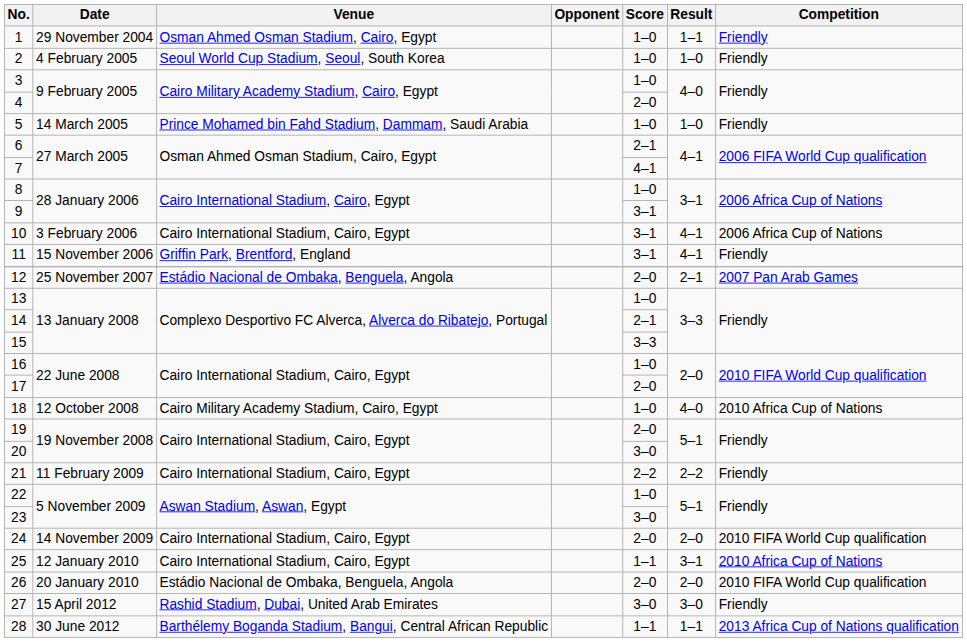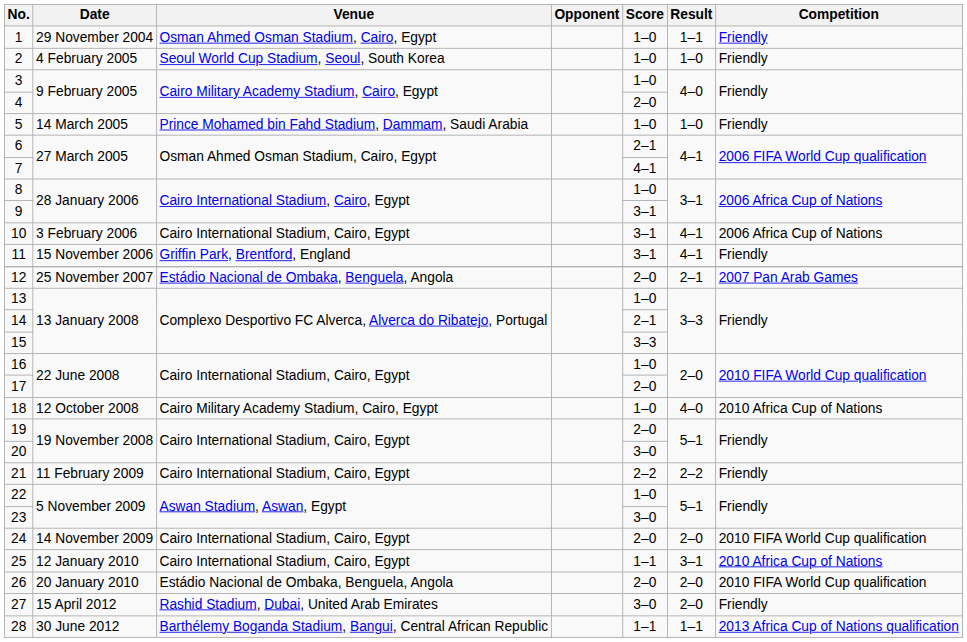 <table class="wikitable sortable">
 <tr>
 <th scope="col">No.</th>
 <th scope="col">Date</th>
 <th scope="col">Venue</th>
 <th scope="col">Opponent</th>
 <th scope="col">Score</th>
 <th scope="col">Result</th>
 <th scope="col">Competition</th>
 </tr>
 <tr>
 <td align="center">1</td>
 <td>29 November 2004</td>
 <td><a href='#'>Osman Ahmed Osman Stadium</a>, <a href='#'>Cairo</a>, Egypt</td>
 <td></td>
 <td align="center">1–0</td>
 <td align="center">1–1</td>
 <td><a href='#'>Friendly</a></td>
 </tr>
 <tr>
 <td align="center">2</td>
 <td>4 February 2005</td>
 <td><a href='#'>Seoul World Cup Stadium</a>, <a href='#'>Seoul</a>, South Korea</td>
 <td></td>
 <td align="center">1–0</td>
 <td align="center">1–0</td>
 <td>Friendly</td>
 </tr>
 <tr>
 <td align="center">3</td>
 <td rowspan="2">9 February 2005</td>
 <td rowspan="2"><a href='#'>Cairo Military Academy Stadium</a>, <a href='#'>Cairo</a>, Egypt</td>
 <td rowspan="2"></td>
 <td align="center">1–0</td>
 <td rowspan="2" align="center">4–0</td>
 <td rowspan="2">Friendly</td>
 </tr>
 <tr>
 <td align="center">4</td>
 <td align="center">2–0</td>
 </tr>
 <tr>
 <td align="center">5</td>
 <td>14 March 2005</td>
 <td><a href='#'>Prince Mohamed bin Fahd Stadium</a>, <a href='#'>Dammam</a>, Saudi Arabia</td>
 <td></td>
 <td align="center">1–0</td>
 <td align="center">1–0</td>
 <td>Friendly</td>
 </tr>
 <tr>
 <td align="center">6</td>
 <td rowspan="2">27 March 2005</td>
 <td rowspan="2">Osman Ahmed Osman Stadium, Cairo, Egypt</td>
 <td rowspan="2"></td>
 <td align="center">2–1</td>
 <td rowspan="2" align="center">4–1</td>
 <td rowspan="2"><a href='#'>2006 FIFA World Cup qualification</a></td>
 </tr>
 <tr>
 <td align="center">7</td>
 <td align="center">4–1</td>
 </tr>
 <tr>
 <td align="center">8</td>
 <td rowspan="2">28 January 2006</td>
 <td rowspan="2"><a href='#'>Cairo International Stadium</a>, <a href='#'>Cairo</a>, Egypt</td>
 <td rowspan="2"></td>
 <td align="center">1–0</td>
 <td rowspan="2" align="center">3–1</td>
 <td rowspan="2"><a href='#'>2006 Africa Cup of Nations</a></td>
 </tr>
 <tr>
 <td align="center">9</td>
 <td align="center">3–1</td>
 </tr>
 <tr>
 <td align="center">10</td>
 <td>3 February 2006</td>
 <td>Cairo International Stadium, Cairo, Egypt</td>
 <td></td>
 <td align="center">3–1</td>
 <td align="center">4–1</td>
 <td>2006 Africa Cup of Nations</td>
 </tr>
 <tr>
 <td align="center">11</td>
 <td>15 November 2006</td>
 <td><a href='#'>Griffin Park</a>, <a href='#'>Brentford</a>, England</td>
 <td></td>
 <td align="center">3–1</td>
 <td align="center">4–1</td>
 <td>Friendly</td>
 </tr>
 <tr>
 </tr>
 <tr>
 <td align="center">12</td>
 <td>25 November 2007</td>
 <td><a href='#'>Estádio Nacional de Ombaka</a>, <a href='#'>Benguela</a>, Angola</td>
 <td></td>
 <td align="center">2–0</td>
 <td align="center">2–1</td>
 <td><a href='#'>2007 Pan Arab Games</a></td>
 </tr>
 <tr>
 <td align="center">13</td>
 <td rowspan="3">13 January 2008</td>
 <td rowspan="3">Complexo Desportivo FC Alverca, <a href='#'>Alverca do Ribatejo</a>, Portugal</td>
 <td rowspan="3"></td>
 <td align="center">1–0</td>
 <td rowspan="3" align="center">3–3</td>
 <td rowspan="3">Friendly</td>
 </tr>
 <tr>
 <td align="center">14</td>
 <td align="center">2–1</td>
 </tr>
 <tr>
 <td align="center">15</td>
 <td align="center">3–3</td>
 </tr>
 <tr>
 <td align="center">16</td>
 <td rowspan="2">22 June 2008</td>
 <td rowspan="2">Cairo International Stadium, Cairo, Egypt</td>
 <td rowspan="2"></td>
 <td align="center">1–0</td>
 <td rowspan="2" align="center">2–0</td>
 <td rowspan="2"><a href='#'>2010 FIFA World Cup qualification</a></td>
 </tr>
 <tr>
 <td align="center">17</td>
 <td align="center">2–0</td>
 </tr>
 <tr>
 <td align="center">18</td>
 <td>12 October 2008</td>
 <td>Cairo Military Academy Stadium, Cairo, Egypt</td>
 <td></td>
 <td align="center">1–0</td>
 <td align="center">4–0</td>
 <td>2010 Africa Cup of Nations</td>
 </tr>
 <tr>
 <td align="center">19</td>
 <td rowspan="2">19 November 2008</td>
 <td rowspan="2">Cairo International Stadium, Cairo, Egypt</td>
 <td rowspan="2"></td>
 <td align="center">2–0</td>
 <td rowspan="2" align="center">5–1</td>
 <td rowspan="2">Friendly</td>
 </tr>
 <tr>
 <td align="center">20</td>
 <td align="center">3–0</td>
 </tr>
 <tr>
 <td align="center">21</td>
 <td>11 February 2009</td>
 <td>Cairo International Stadium, Cairo, Egypt</td>
 <td></td>
 <td align="center">2–2</td>
 <td align="center">2–2</td>
 <td>Friendly</td>
 </tr>
 <tr>
 <td align="center">22</td>
 <td rowspan="2">5 November 2009</td>
 <td rowspan="2"><a href='#'>Aswan Stadium</a>, <a href='#'>Aswan</a>, Egypt</td>
 <td rowspan="2"></td>
 <td align="center">1–0</td>
 <td rowspan="2" align="center">5–1</td>
 <td rowspan="2">Friendly</td>
 </tr>
 <tr>
 <td align="center">23</td>
 <td align="center">3–0</td>
 </tr>
 <tr>
 <td align="center">24</td>
 <td>14 November 2009</td>
 <td>Cairo International Stadium, Cairo, Egypt</td>
 <td></td>
 <td align="center">2–0</td>
 <td align="center">2–0</td>
 <td>2010 FIFA World Cup qualification</td>
 </tr>
 <tr>
 <td align="center">25</td>
 <td>12 January 2010</td>
 <td>Cairo International Stadium, Cairo, Egypt</td>
 <td></td>
 <td align="center">1–1</td>
 <td align="center">3–1</td>
 <td><a href='#'>2010 Africa Cup of Nations</a></td>
 </tr>
 <tr>
 <td align="center">26</td>
 <td>20 January 2010</td>
 <td>Estádio Nacional de Ombaka, Benguela, Angola</td>
 <td></td>
 <td align="center">2–0</td>
 <td align="center">2–0</td>
 <td>2010 FIFA World Cup qualification</td>
 </tr>
 <tr>
 <td align="center">27</td>
 <td>15 April 2012</td>
 <td><a href='#'>Rashid Stadium</a>, <a href='#'>Dubai</a>, United Arab Emirates</td>
 <td></td>
 <td align="center">3–0</td>
-<td align="center">3–0</td>
+<td align="center">2–0</td>
 <td>Friendly</td>
 </tr>
 <tr>
 <td align="center">28</td>
 <td>30 June 2012</td>
 <td><a href='#'>Barthélemy Boganda Stadium</a>, <a href='#'>Bangui</a>, Central African Republic</td>
 <td></td>
 <td align="center">1–1</td>
 <td align="center">1–1</td>
 <td><a href='#'>2013 Africa Cup of Nations qualification</a></td>
 </tr>
 </table>
